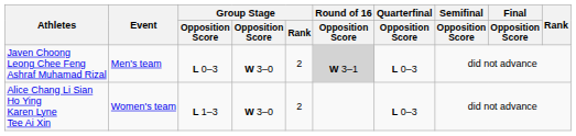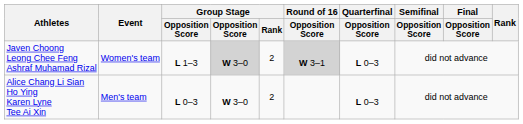 <table class="wikitable" style="font-size:90%">
 <tr>
 <th rowspan=2>Athletes</th>
 <th rowspan=2>Event</th>
 <th colspan=3>Group Stage</th>
 <th>Round of 16</th>
 <th>Quarterfinal</th>
 <th>Semifinal</th>
 <th>Final</th>
 <th rowspan=2>Rank</th>
 </tr>
 <tr style="font-size:95%">
 <th>Opposition<br>Score</th>
 <th>Opposition<br>Score</th>
 <th>Rank</th>
 <th>Opposition<br>Score</th>
 <th>Opposition<br>Score</th>
 <th>Opposition<br>Score</th>
 <th>Opposition<br>Score</th>
 </tr>
 <tr align=center>
 <td align=left><a href='#'>Javen Choong</a><br><a href='#'>Leong Chee Feng</a><br><a href='#'>Ashraf Muhamad Rizal</a></td>
-<td align=left><a href='#'>Men's team</a></td>
-<td><br><strong>L</strong> 0–3</td>
-<td><br><strong>W</strong> 3–0</td>
+<td align=left><a href='#'>Women's team</a></td>
+<td><br><strong>L</strong> 1–3</td>
+<td style="background: lightgrey;"><br><strong>W</strong> 3–0</td>
 <td>2</td>
 <td style="background: lightgrey;"><br><strong>W</strong> 3–1</td>
 <td><br><strong>L</strong> 0–3</td>
 <td colspan=3>did not advance</td>
 </tr>
 <tr align=center>
 <td align=left><a href='#'>Alice Chang Li Sian</a><br><a href='#'>Ho Ying</a><br><a href='#'>Karen Lyne</a><br><a href='#'>Tee Ai Xin</a></td>
-<td align=left><a href='#'>Women's team</a></td>
-<td><br><strong>L</strong> 1–3</td>
+<td align=left><a href='#'>Men's team</a></td>
+<td><br><strong>L</strong> 0–3</td>
 <td><br><strong>W</strong> 3–0</td>
 <td>2</td>
 <td></td>
 <td><br><strong>L</strong> 0–3</td>
 <td colspan=3>did not advance</td>
 </tr>
 </table>
